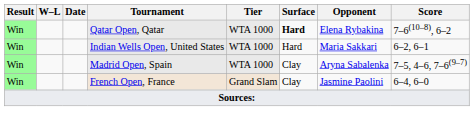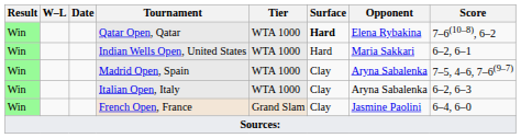 <table class="sortable wikitable">
 <tr>
 <th>Result</th>
 <th class="unsortable">W–L</th>
 <th>Date</th>
 <th>Tournament</th>
 <th>Tier</th>
 <th>Surface</th>
 <th>Opponent</th>
 <th class="unsortable">Score</th>
 </tr>
 <tr>
 <td bgcolor="98fb98">Win</td>
 <td></td>
 <td><a href='#'></a></td>
 <td style="background:#e9e9e9"><a href='#'>Qatar Open</a>, Qatar</td>
 <td style="background:#e9e9e9">WTA 1000</td>
 <td><strong>Hard</strong></td>
 <td> <a href='#'>Elena Rybakina</a></td>
 <td>7–6<sup>(10–8)</sup>, 6–2</td>
 </tr>
 <tr>
 <td bgcolor="98fb98">Win</td>
 <td></td>
 <td><a href='#'></a></td>
 <td style="background:#e9e9e9"><a href='#'>Indian Wells Open</a>, United States</td>
 <td style="background:#e9e9e9">WTA 1000</td>
 <td>Hard</td>
 <td> <a href='#'>Maria Sakkari</a></td>
 <td>6–2, 6–1</td>
 </tr>
 <tr>
 <td bgcolor="98fb98">Win</td>
 <td></td>
 <td><a href='#'></a></td>
 <td style="background:#e9e9e9"><a href='#'>Madrid Open</a>, Spain</td>
 <td style="background:#e9e9e9">WTA 1000</td>
 <td>Clay</td>
 <td> <a href='#'>Aryna Sabalenka</a></td>
 <td>7–5, 4–6, 7–6<sup>(9–7)</sup></td>
 </tr>
 <tr>
 <td bgcolor="98fb98">Win</td>
 <td></td>
 <td><a href='#'></a></td>
+<td style="background:#e9e9e9"><a href='#'>Italian Open</a>, Italy</td>
+<td style="background:#e9e9e9">WTA 1000</td>
+<td>Clay</td>
+<td> Aryna Sabalenka</td>
+<td>6–2, 6–3</td>
+</tr>
+<tr>
+<td bgcolor="98fb98">Win</td>
+<td></td>
+<td><a href='#'></a></td>
 <td style="background:#f3e6d7"><a href='#'>French Open</a>, France</td>
 <td style="background:#f3e6d7">Grand Slam</td>
 <td>Clay</td>
 <td> <a href='#'>Jasmine Paolini</a></td>
 <td>6–4, 6–0</td>
 </tr>
 <tr>
 <td colspan="8" style="background-color:#EAECF0;text-align:center"><strong>Sources:</strong></td>
 </tr>
 </table>
